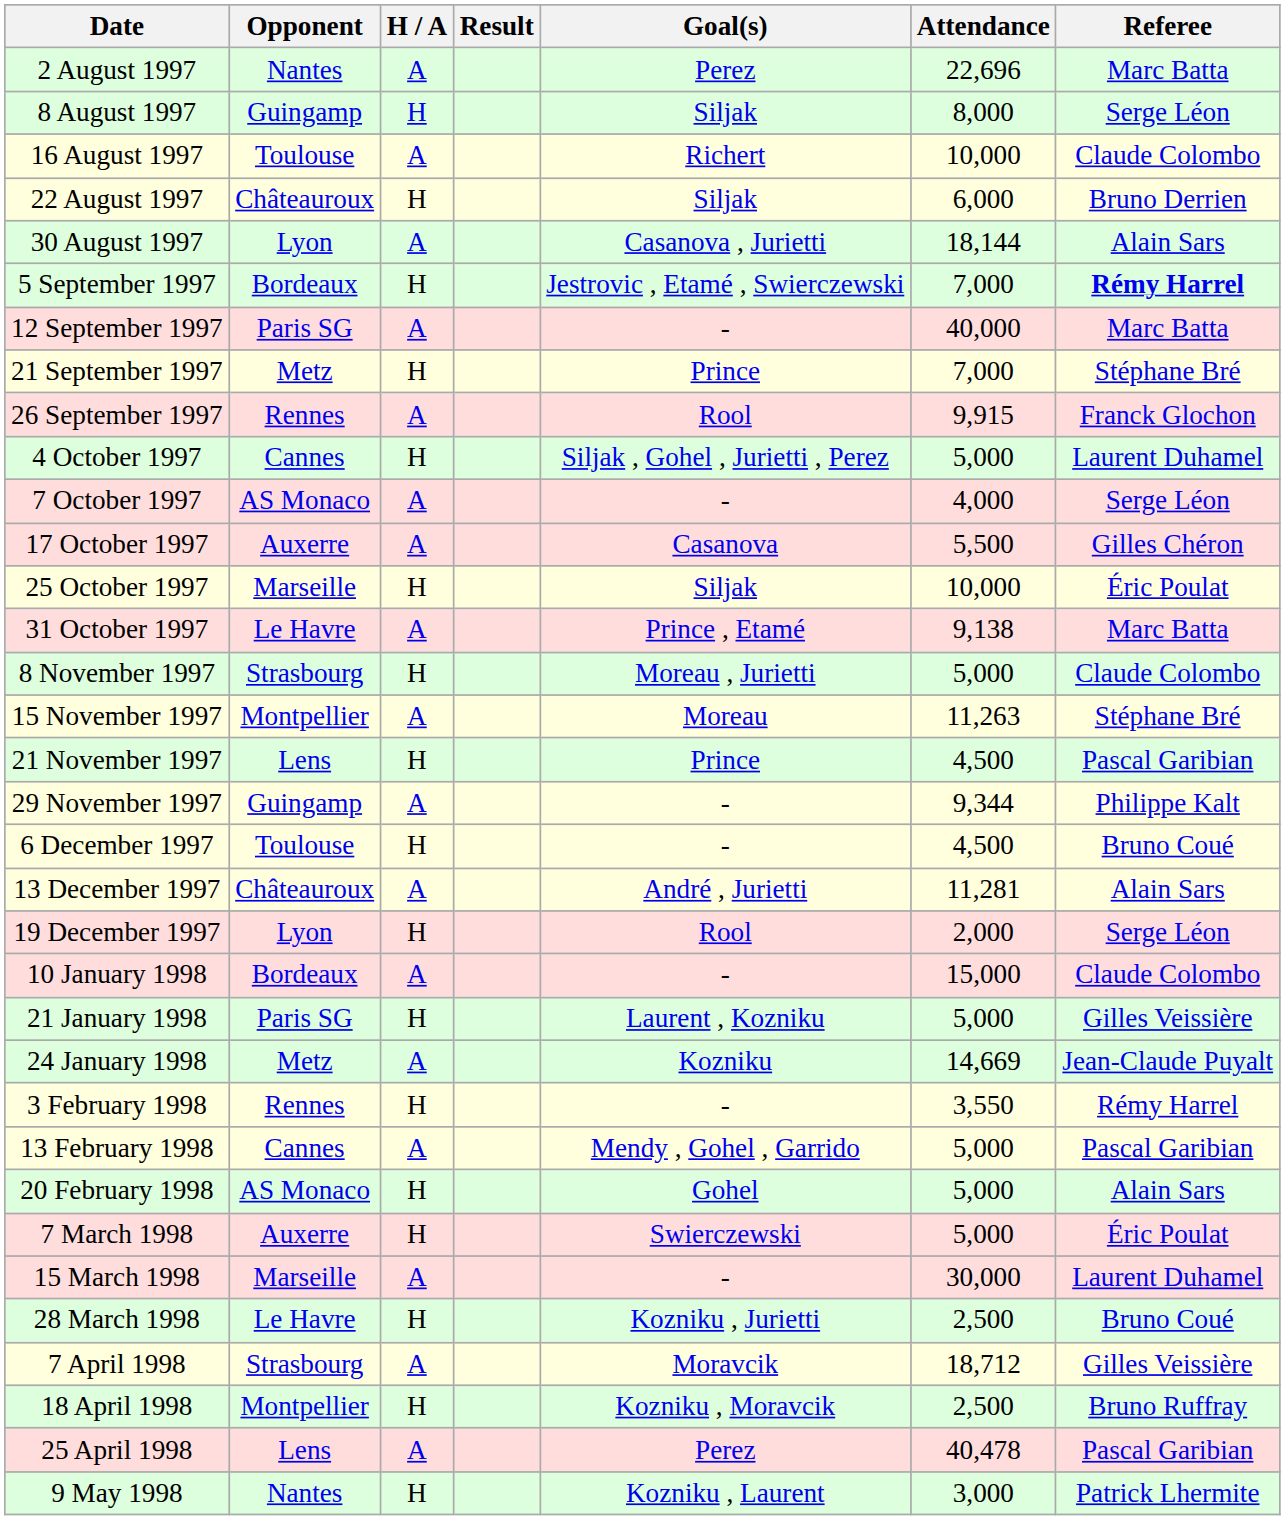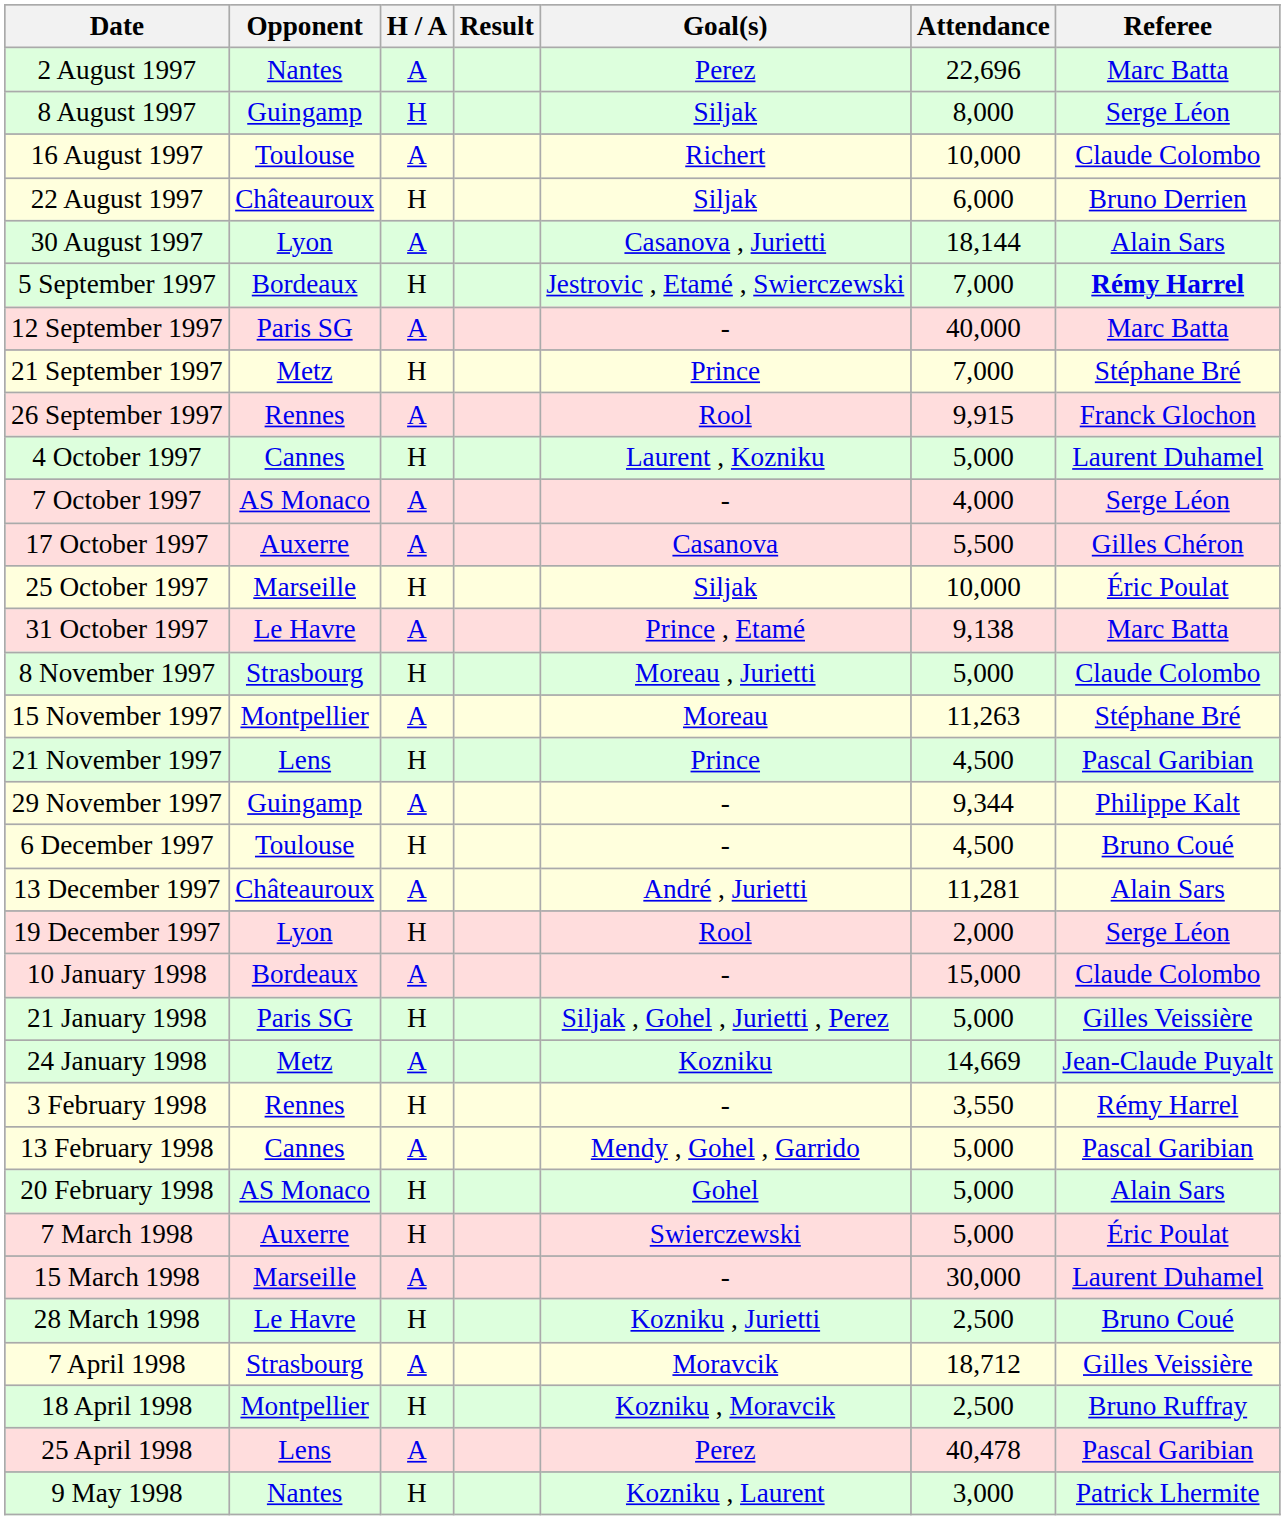 <table class="wikitable sortable" style="text-align:center">
 <tr>
 <th class="sortable">Date</th>
 <th>Opponent</th>
 <th>H / A</th>
 <th>Result</th>
 <th>Goal(s)</th>
 <th>Attendance</th>
 <th>Referee</th>
 </tr>
 <tr style="background:#dfd;">
 <td>2 August 1997</td>
 <td><a href='#'>Nantes</a></td>
 <td><a href='#'>A</a></td>
 <td></td>
 <td><a href='#'>Perez</a> </td>
 <td>22,696</td>
 <td><a href='#'>Marc Batta</a></td>
 </tr>
 <tr style="background:#dfd;">
 <td>8 August 1997</td>
 <td><a href='#'>Guingamp</a></td>
 <td><a href='#'>H</a></td>
 <td></td>
 <td><a href='#'>Siljak</a> </td>
 <td>8,000</td>
 <td><a href='#'>Serge Léon</a></td>
 </tr>
 <tr style="background:#ffd;">
 <td>16 August 1997</td>
 <td><a href='#'>Toulouse</a></td>
 <td><a href='#'>A</a></td>
 <td></td>
 <td><a href='#'>Richert</a> </td>
 <td>10,000</td>
 <td><a href='#'>Claude Colombo</a></td>
 </tr>
 <tr style="background:#ffd;">
 <td>22 August 1997</td>
 <td><a href='#'>Châteauroux</a></td>
 <td>H</td>
 <td></td>
 <td><a href='#'>Siljak</a> </td>
 <td>6,000</td>
 <td><a href='#'>Bruno Derrien</a></td>
 </tr>
 <tr style="background:#dfd;">
 <td>30 August 1997</td>
 <td><a href='#'>Lyon</a></td>
 <td><a href='#'>A</a></td>
 <td></td>
 <td><a href='#'>Casanova</a> , <a href='#'>Jurietti</a> </td>
 <td>18,144</td>
 <td><a href='#'>Alain Sars</a></td>
 </tr>
 <tr style="background:#dfd;">
 <td>5 September 1997</td>
 <td><a href='#'>Bordeaux</a></td>
 <td>H</td>
 <td></td>
 <td><a href='#'>Jestrovic</a> , <a href='#'>Etamé</a> , <a href='#'>Swierczewski</a> </td>
 <td>7,000</td>
 <td><strong><a href='#'>Rémy Harrel</a></strong></td>
 </tr>
 <tr style="background:#fdd;">
 <td>12 September 1997</td>
 <td><a href='#'>Paris SG</a></td>
 <td><a href='#'>A</a></td>
 <td></td>
 <td>-</td>
 <td>40,000</td>
 <td><a href='#'>Marc Batta</a></td>
 </tr>
 <tr style="background:#ffd;">
 <td>21 September 1997</td>
 <td><a href='#'>Metz</a></td>
 <td>H</td>
 <td></td>
 <td><a href='#'>Prince</a> </td>
 <td>7,000</td>
 <td><a href='#'>Stéphane Bré</a></td>
 </tr>
 <tr style="background:#fdd;">
 <td>26 September 1997</td>
 <td><a href='#'>Rennes</a></td>
 <td><a href='#'>A</a></td>
 <td></td>
 <td><a href='#'>Rool</a> </td>
 <td>9,915</td>
 <td><a href='#'>Franck Glochon</a></td>
 </tr>
 <tr style="background:#dfd;">
 <td>4 October 1997</td>
 <td><a href='#'>Cannes</a></td>
 <td>H</td>
 <td></td>
-<td><a href='#'>Siljak</a> , <a href='#'>Gohel</a> , <a href='#'>Jurietti</a> , <a href='#'>Perez</a> </td>
+<td><a href='#'>Laurent</a> , <a href='#'>Kozniku</a> </td>
 <td>5,000</td>
 <td><a href='#'>Laurent Duhamel</a></td>
 </tr>
 <tr style="background:#fdd;">
 <td>7 October 1997</td>
 <td><a href='#'>AS Monaco</a></td>
 <td><a href='#'>A</a></td>
 <td></td>
 <td>-</td>
 <td>4,000</td>
 <td><a href='#'>Serge Léon</a></td>
 </tr>
 <tr style="background:#fdd;">
 <td>17 October 1997</td>
 <td><a href='#'>Auxerre</a></td>
 <td><a href='#'>A</a></td>
 <td></td>
 <td><a href='#'>Casanova</a> </td>
 <td>5,500</td>
 <td><a href='#'>Gilles Chéron</a></td>
 </tr>
 <tr style="background:#ffd;">
 <td>25 October 1997</td>
 <td><a href='#'>Marseille</a></td>
 <td>H</td>
 <td></td>
 <td><a href='#'>Siljak</a> </td>
 <td>10,000</td>
 <td><a href='#'>Éric Poulat</a></td>
 </tr>
 <tr style="background:#fdd;">
 <td>31 October 1997</td>
 <td><a href='#'>Le Havre</a></td>
 <td><a href='#'>A</a></td>
 <td></td>
 <td><a href='#'>Prince</a> , <a href='#'>Etamé</a> </td>
 <td>9,138</td>
 <td><a href='#'>Marc Batta</a></td>
 </tr>
 <tr style="background:#dfd;">
 <td>8 November 1997</td>
 <td><a href='#'>Strasbourg</a></td>
 <td>H</td>
 <td></td>
 <td><a href='#'>Moreau</a> , <a href='#'>Jurietti</a> </td>
 <td>5,000</td>
 <td><a href='#'>Claude Colombo</a></td>
 </tr>
 <tr style="background:#ffd;">
 <td>15 November 1997</td>
 <td><a href='#'>Montpellier</a></td>
 <td><a href='#'>A</a></td>
 <td></td>
 <td><a href='#'>Moreau</a> </td>
 <td>11,263</td>
 <td><a href='#'>Stéphane Bré</a></td>
 </tr>
 <tr style="background:#dfd;">
 <td>21 November 1997</td>
 <td><a href='#'>Lens</a></td>
 <td>H</td>
 <td></td>
 <td><a href='#'>Prince</a> </td>
 <td>4,500</td>
 <td><a href='#'>Pascal Garibian</a></td>
 </tr>
 <tr style="background:#ffd;">
 <td>29 November 1997</td>
 <td><a href='#'>Guingamp</a></td>
 <td><a href='#'>A</a></td>
 <td></td>
 <td>-</td>
 <td>9,344</td>
 <td><a href='#'>Philippe Kalt</a></td>
 </tr>
 <tr style="background:#ffd;">
 <td>6 December 1997</td>
 <td><a href='#'>Toulouse</a></td>
 <td>H</td>
 <td></td>
 <td>-</td>
 <td>4,500</td>
 <td><a href='#'>Bruno Coué</a></td>
 </tr>
 <tr style="background:#ffd;">
 <td>13 December 1997</td>
 <td><a href='#'>Châteauroux</a></td>
 <td><a href='#'>A</a></td>
 <td></td>
 <td><a href='#'>André</a> , <a href='#'>Jurietti</a> </td>
 <td>11,281</td>
 <td><a href='#'>Alain Sars</a></td>
 </tr>
 <tr style="background:#fdd;">
 <td>19 December 1997</td>
 <td><a href='#'>Lyon</a></td>
 <td>H</td>
 <td></td>
 <td><a href='#'>Rool</a> </td>
 <td>2,000</td>
 <td><a href='#'>Serge Léon</a></td>
 </tr>
 <tr style="background:#fdd;">
 <td>10 January 1998</td>
 <td><a href='#'>Bordeaux</a></td>
 <td><a href='#'>A</a></td>
 <td></td>
 <td>-</td>
 <td>15,000</td>
 <td><a href='#'>Claude Colombo</a></td>
 </tr>
 <tr style="background:#dfd;">
 <td>21 January 1998</td>
 <td><a href='#'>Paris SG</a></td>
 <td>H</td>
 <td></td>
-<td><a href='#'>Laurent</a> , <a href='#'>Kozniku</a> </td>
+<td><a href='#'>Siljak</a> , <a href='#'>Gohel</a> , <a href='#'>Jurietti</a> , <a href='#'>Perez</a> </td>
 <td>5,000</td>
 <td><a href='#'>Gilles Veissière</a></td>
 </tr>
 <tr style="background:#dfd;">
 <td>24 January 1998</td>
 <td><a href='#'>Metz</a></td>
 <td><a href='#'>A</a></td>
 <td></td>
 <td><a href='#'>Kozniku</a> </td>
 <td>14,669</td>
 <td><a href='#'>Jean-Claude Puyalt</a></td>
 </tr>
 <tr style="background:#ffd;">
 <td>3 February 1998</td>
 <td><a href='#'>Rennes</a></td>
 <td>H</td>
 <td></td>
 <td>-</td>
 <td>3,550</td>
 <td><a href='#'>Rémy Harrel</a></td>
 </tr>
 <tr style="background:#ffd;">
 <td>13 February 1998</td>
 <td><a href='#'>Cannes</a></td>
 <td><a href='#'>A</a></td>
 <td></td>
 <td><a href='#'>Mendy</a> , <a href='#'>Gohel</a> , <a href='#'>Garrido</a> </td>
 <td>5,000</td>
 <td><a href='#'>Pascal Garibian</a></td>
 </tr>
 <tr style="background:#dfd;">
 <td>20 February 1998</td>
 <td><a href='#'>AS Monaco</a></td>
 <td>H</td>
 <td></td>
 <td><a href='#'>Gohel</a> </td>
 <td>5,000</td>
 <td><a href='#'>Alain Sars</a></td>
 </tr>
 <tr style="background:#fdd;">
 <td>7 March 1998</td>
 <td><a href='#'>Auxerre</a></td>
 <td>H</td>
 <td></td>
 <td><a href='#'>Swierczewski</a> </td>
 <td>5,000</td>
 <td><a href='#'>Éric Poulat</a></td>
 </tr>
 <tr style="background:#fdd;">
 <td>15 March 1998</td>
 <td><a href='#'>Marseille</a></td>
 <td><a href='#'>A</a></td>
 <td></td>
 <td>-</td>
 <td>30,000</td>
 <td><a href='#'>Laurent Duhamel</a></td>
 </tr>
 <tr style="background:#dfd;">
 <td>28 March 1998</td>
 <td><a href='#'>Le Havre</a></td>
 <td>H</td>
 <td></td>
 <td><a href='#'>Kozniku</a> , <a href='#'>Jurietti</a> </td>
 <td>2,500</td>
 <td><a href='#'>Bruno Coué</a></td>
 </tr>
 <tr style="background:#ffd;">
 <td>7 April 1998</td>
 <td><a href='#'>Strasbourg</a></td>
 <td><a href='#'>A</a></td>
 <td></td>
 <td><a href='#'>Moravcik</a> </td>
 <td>18,712</td>
 <td><a href='#'>Gilles Veissière</a></td>
 </tr>
 <tr style="background:#dfd;">
 <td>18 April 1998</td>
 <td><a href='#'>Montpellier</a></td>
 <td>H</td>
 <td></td>
 <td><a href='#'>Kozniku</a> , <a href='#'>Moravcik</a> </td>
 <td>2,500</td>
 <td><a href='#'>Bruno Ruffray</a></td>
 </tr>
 <tr style="background:#fdd;">
 <td>25 April 1998</td>
 <td><a href='#'>Lens</a></td>
 <td><a href='#'>A</a></td>
 <td></td>
 <td><a href='#'>Perez</a> </td>
 <td>40,478</td>
 <td><a href='#'>Pascal Garibian</a></td>
 </tr>
 <tr style="background:#dfd;">
 <td>9 May 1998</td>
 <td><a href='#'>Nantes</a></td>
 <td>H</td>
 <td></td>
 <td><a href='#'>Kozniku</a> , <a href='#'>Laurent</a> </td>
 <td>3,000</td>
 <td><a href='#'>Patrick Lhermite</a></td>
 </tr>
 </table>
